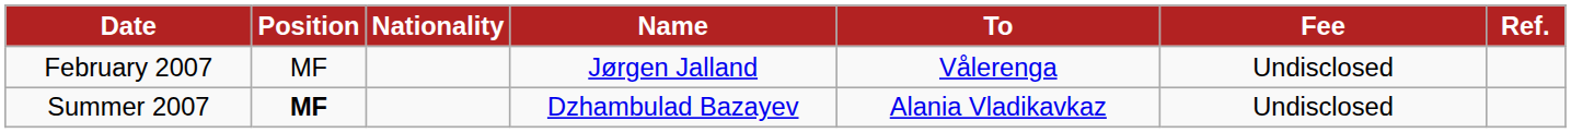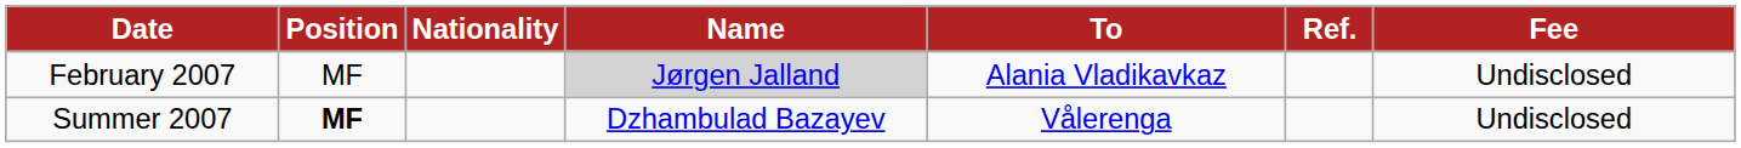 <table class="wikitable"  style="text-align:center; font-size:90%; ">
 <tr>
 <th style="background:#B22222; color:white; width:150px;">Date</th>
 <th style="background:#B22222; color:white; width:50px;">Position</th>
 <th style="background:#B22222; color:white; width:50px;">Nationality</th>
 <th style="background:#B22222; color:white; width:200px;">Name</th>
 <th style="background:#B22222; color:white; width:200px;">To</th>
+<th style="background:#B22222; color:white; width:40px;">Ref.</th>
 <th style="background:#B22222; color:white; width:200px;">Fee</th>
-<th style="background:#B22222; color:white; width:40px;">Ref.</th>
 </tr>
 <tr>
 <td>February 2007</td>
 <td>MF</td>
 <td></td>
-<td><a href='#'>Jørgen Jalland</a></td>
-<td><a href='#'>Vålerenga</a></td>
+<td style="background: lightgrey;"><a href='#'>Jørgen Jalland</a></td>
+<td><a href='#'>Alania Vladikavkaz</a></td>
+<td></td>
 <td>Undisclosed</td>
-<td></td>
 </tr>
 <tr>
 <td>Summer 2007</td>
 <td><strong>MF</strong></td>
 <td></td>
 <td><a href='#'>Dzhambulad Bazayev</a></td>
-<td><a href='#'>Alania Vladikavkaz</a></td>
+<td><a href='#'>Vålerenga</a></td>
+<td></td>
 <td>Undisclosed</td>
-<td></td>
 </tr>
 </table>
